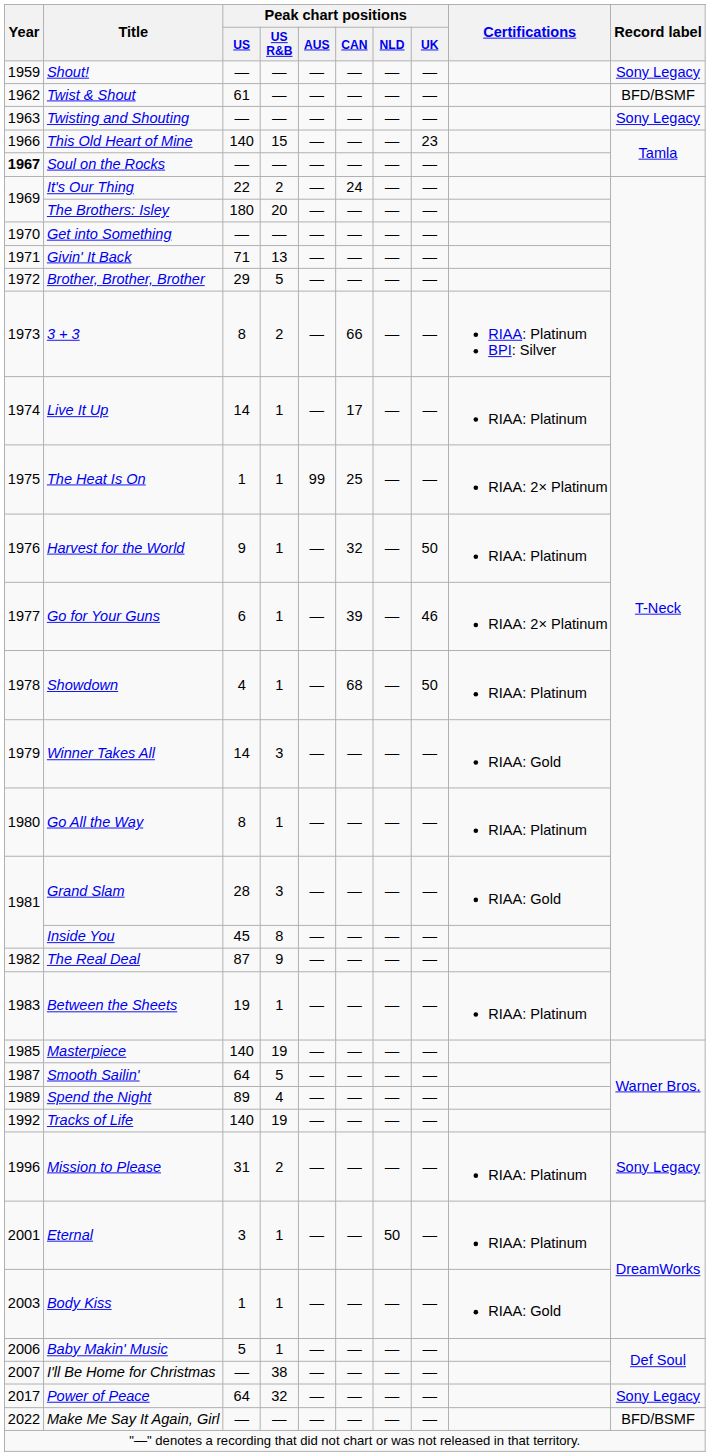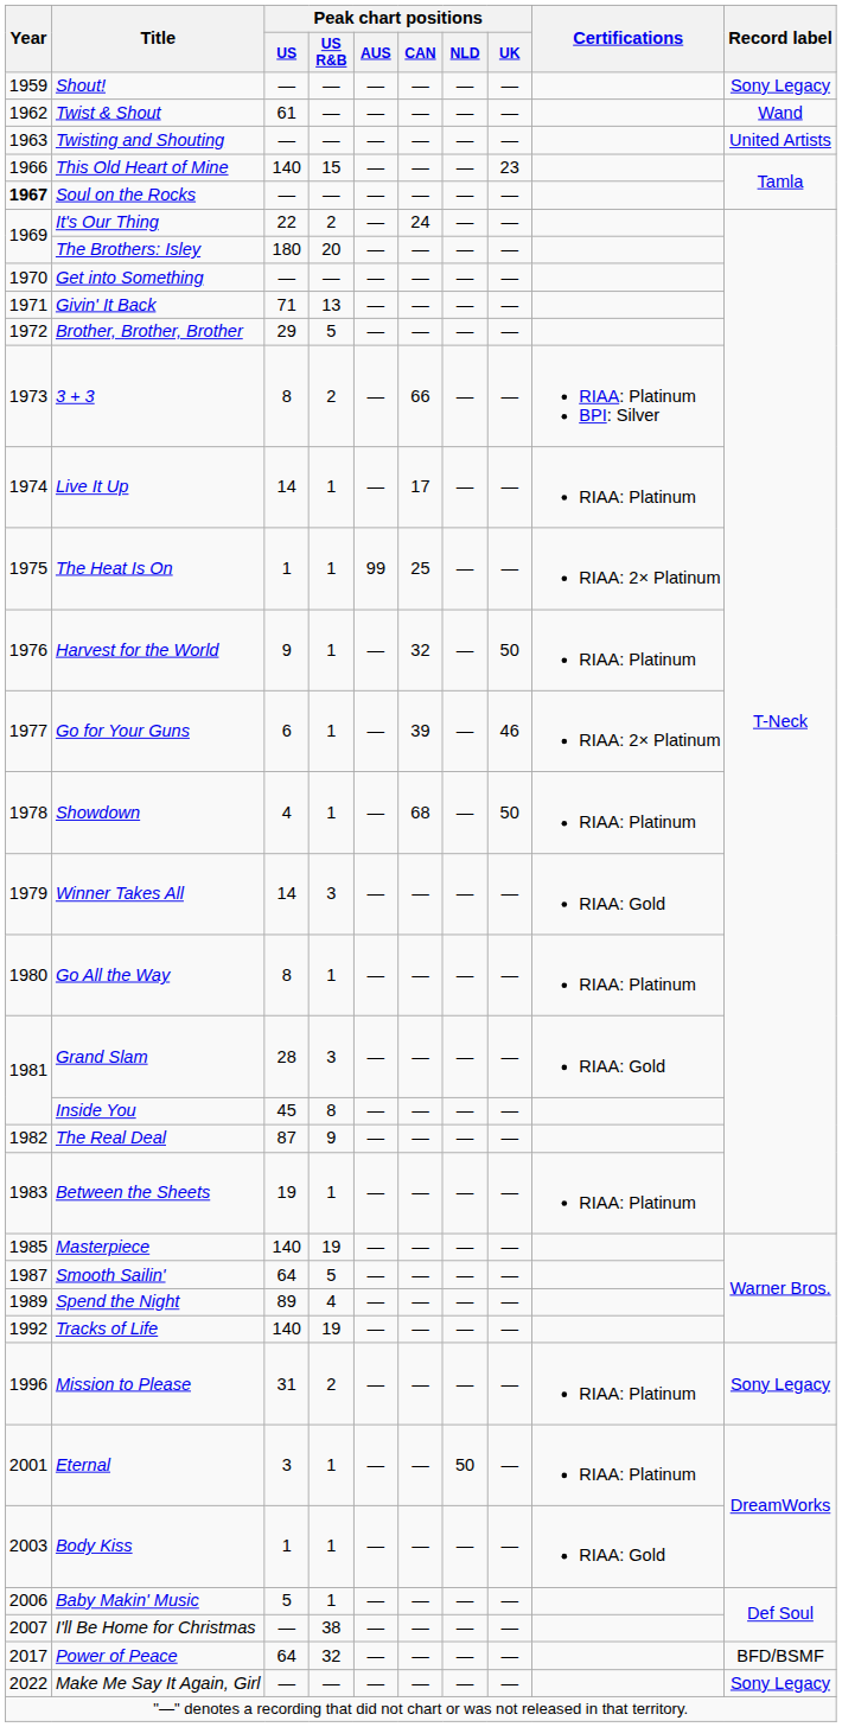 <table class="wikitable" style="text-align:center;">
 <tr>
 <th rowspan="2">Year</th>
 <th rowspan="2">Title</th>
 <th colspan="6">Peak chart positions</th>
 <th rowspan="2"><a href='#'>Certifications</a></th>
 <th rowspan="2">Record label</th>
 </tr>
 <tr style="font-size:smaller;">
 <th width="35"><a href='#'>US</a><br></th>
 <th width="35"><a href='#'>US<br>R&B</a><br></th>
 <th width="35"><a href='#'>AUS</a><br></th>
 <th width="35"><a href='#'>CAN</a><br></th>
 <th width="35"><a href='#'>NLD</a><br></th>
 <th width="35"><a href='#'>UK</a><br></th>
 </tr>
 <tr>
 <td>1959</td>
 <td align="left"><em><a href='#'>Shout!</a></em></td>
 <td>—</td>
 <td>—</td>
 <td>—</td>
 <td>—</td>
 <td>—</td>
 <td>—</td>
 <td align=left></td>
 <td><a href='#'>Sony Legacy</a></td>
 </tr>
 <tr>
 <td>1962</td>
 <td align="left"><em><a href='#'>Twist & Shout</a></em></td>
 <td>61</td>
 <td>—</td>
 <td>—</td>
 <td>—</td>
 <td>—</td>
 <td>—</td>
 <td align=left></td>
-<td>BFD/BSMF</td>
+<td rowspan=><a href='#'>Wand</a></td>
 </tr>
 <tr>
 <td>1963</td>
 <td align="left"><em><a href='#'>Twisting and Shouting</a></em></td>
 <td>—</td>
 <td>—</td>
 <td>—</td>
 <td>—</td>
 <td>—</td>
 <td>—</td>
 <td align=left></td>
-<td><a href='#'>Sony Legacy</a></td>
+<td><a href='#'>United Artists</a></td>
 </tr>
 <tr>
 <td>1966</td>
 <td align="left"><em><a href='#'>This Old Heart of Mine</a></em></td>
 <td>140</td>
 <td>15</td>
 <td>—</td>
 <td>—</td>
 <td>—</td>
 <td>23</td>
 <td align=left></td>
 <td rowspan="2"><a href='#'>Tamla</a></td>
 </tr>
 <tr>
 <td><strong>1967</strong></td>
 <td align="left"><em><a href='#'>Soul on the Rocks</a></em></td>
 <td>—</td>
 <td>—</td>
 <td>—</td>
 <td>—</td>
 <td>—</td>
 <td>—</td>
 <td align=left></td>
 </tr>
 <tr>
 <td rowspan="2">1969</td>
 <td align="left"><em><a href='#'>It's Our Thing</a></em></td>
 <td>22</td>
 <td>2</td>
 <td>—</td>
 <td>24</td>
 <td>—</td>
 <td>—</td>
 <td align=left></td>
 <td rowspan="17"><a href='#'>T-Neck</a></td>
 </tr>
 <tr>
 <td align="left"><em><a href='#'>The Brothers: Isley</a></em></td>
 <td>180</td>
 <td>20</td>
 <td>—</td>
 <td>—</td>
 <td>—</td>
 <td>—</td>
 <td align=left></td>
 </tr>
 <tr>
 <td>1970</td>
 <td align="left"><em><a href='#'>Get into Something</a></em></td>
 <td>—</td>
 <td>—</td>
 <td>—</td>
 <td>—</td>
 <td>—</td>
 <td>—</td>
 <td align=left></td>
 </tr>
 <tr>
 <td>1971</td>
 <td align="left"><em><a href='#'>Givin' It Back</a></em></td>
 <td>71</td>
 <td>13</td>
 <td>—</td>
 <td>—</td>
 <td>—</td>
 <td>—</td>
 <td align=left></td>
 </tr>
 <tr>
 <td>1972</td>
 <td align="left"><em><a href='#'>Brother, Brother, Brother</a></em></td>
 <td>29</td>
 <td>5</td>
 <td>—</td>
 <td>—</td>
 <td>—</td>
 <td>—</td>
 <td align=left></td>
 </tr>
 <tr>
 <td>1973</td>
 <td align="left"><em><a href='#'>3 + 3</a></em></td>
 <td>8</td>
 <td>2</td>
 <td>—</td>
 <td>66</td>
 <td>—</td>
 <td>—</td>
 <td align=left><br><ul><li><a href='#'>RIAA</a>: Platinum</li><li><a href='#'>BPI</a>: Silver</li></ul></td>
 </tr>
 <tr>
 <td>1974</td>
 <td align="left"><em><a href='#'>Live It Up</a></em></td>
 <td>14</td>
 <td>1</td>
 <td>—</td>
 <td>17</td>
 <td>—</td>
 <td>—</td>
 <td align=left><br><ul><li>RIAA: Platinum</li></ul></td>
 </tr>
 <tr>
 <td>1975</td>
 <td align="left"><em><a href='#'>The Heat Is On</a></em></td>
 <td>1</td>
 <td>1</td>
 <td>99</td>
 <td>25</td>
 <td>—</td>
 <td>—</td>
 <td align=left><br><ul><li>RIAA: 2× Platinum</li></ul></td>
 </tr>
 <tr>
 <td>1976</td>
 <td align="left"><em><a href='#'>Harvest for the World</a></em></td>
 <td>9</td>
 <td>1</td>
 <td>—</td>
 <td>32</td>
 <td>—</td>
 <td>50</td>
 <td align=left><br><ul><li>RIAA: Platinum</li></ul></td>
 </tr>
 <tr>
 <td>1977</td>
 <td align="left"><em><a href='#'>Go for Your Guns</a></em></td>
 <td>6</td>
 <td>1</td>
 <td>—</td>
 <td>39</td>
 <td>—</td>
 <td>46</td>
 <td align=left><br><ul><li>RIAA: 2× Platinum</li></ul></td>
 </tr>
 <tr>
 <td>1978</td>
 <td align="left"><em><a href='#'>Showdown</a></em></td>
 <td>4</td>
 <td>1</td>
 <td>—</td>
 <td>68</td>
 <td>—</td>
 <td>50</td>
 <td align=left><br><ul><li>RIAA: Platinum</li></ul></td>
 </tr>
 <tr>
 <td>1979</td>
 <td align="left"><em><a href='#'>Winner Takes All</a></em></td>
 <td>14</td>
 <td>3</td>
 <td>—</td>
 <td>—</td>
 <td>—</td>
 <td>—</td>
 <td align=left><br><ul><li>RIAA: Gold</li></ul></td>
 </tr>
 <tr>
 <td>1980</td>
 <td align="left"><em><a href='#'>Go All the Way</a></em></td>
 <td>8</td>
 <td>1</td>
 <td>—</td>
 <td>—</td>
 <td>—</td>
 <td>—</td>
 <td align=left><br><ul><li>RIAA: Platinum</li></ul></td>
 </tr>
 <tr>
 <td rowspan="2">1981</td>
 <td align="left"><em><a href='#'>Grand Slam</a></em></td>
 <td>28</td>
 <td>3</td>
 <td>—</td>
 <td>—</td>
 <td>—</td>
 <td>—</td>
 <td align=left><br><ul><li>RIAA: Gold</li></ul></td>
 </tr>
 <tr>
 <td align="left"><em><a href='#'>Inside You</a></em></td>
 <td>45</td>
 <td>8</td>
 <td>—</td>
 <td>—</td>
 <td>—</td>
 <td>—</td>
 <td align=left></td>
 </tr>
 <tr>
 <td>1982</td>
 <td align="left"><em><a href='#'>The Real Deal</a></em></td>
 <td>87</td>
 <td>9</td>
 <td>—</td>
 <td>—</td>
 <td>—</td>
 <td>—</td>
 <td align=left></td>
 </tr>
 <tr US Gold>
 <td>1983</td>
 <td align="left"><em><a href='#'>Between the Sheets</a></em></td>
 <td>19</td>
 <td>1</td>
 <td>—</td>
 <td>—</td>
 <td>—</td>
 <td>—</td>
 <td align=left><br><ul><li>RIAA: Platinum</li></ul></td>
 </tr>
 <tr>
 <td>1985</td>
 <td align="left"><em><a href='#'>Masterpiece</a></em></td>
 <td>140</td>
 <td>19</td>
 <td>—</td>
 <td>—</td>
 <td>—</td>
 <td>—</td>
 <td align=left></td>
 <td rowspan="4"><a href='#'>Warner Bros.</a></td>
 </tr>
 <tr>
 <td>1987</td>
 <td align="left"><em><a href='#'>Smooth Sailin'</a></em></td>
 <td>64</td>
 <td>5</td>
 <td>—</td>
 <td>—</td>
 <td>—</td>
 <td>—</td>
 <td align=left></td>
 </tr>
 <tr>
 <td>1989</td>
 <td align="left"><em><a href='#'>Spend the Night</a></em></td>
 <td>89</td>
 <td>4</td>
 <td>—</td>
 <td>—</td>
 <td>—</td>
 <td>—</td>
 <td align=left></td>
 </tr>
 <tr>
 <td>1992</td>
 <td align="left"><em><a href='#'>Tracks of Life</a></em></td>
 <td>140</td>
 <td>19</td>
 <td>—</td>
 <td>—</td>
 <td>—</td>
 <td>—</td>
 <td align=left></td>
 </tr>
 <tr>
 <td>1996</td>
 <td align="left"><em><a href='#'>Mission to Please</a></em></td>
 <td>31</td>
 <td>2</td>
 <td>—</td>
 <td>—</td>
 <td>—</td>
 <td>—</td>
 <td align=left><br><ul><li>RIAA: Platinum</li></ul></td>
 <td><a href='#'>Sony Legacy</a></td>
 </tr>
 <tr>
 <td>2001</td>
 <td align="left"><em><a href='#'>Eternal</a></em></td>
 <td>3</td>
 <td>1</td>
 <td>—</td>
 <td>—</td>
 <td>50</td>
 <td>—</td>
 <td align=left><br><ul><li>RIAA: Platinum</li></ul></td>
 <td rowspan="2"><a href='#'>DreamWorks</a></td>
 </tr>
 <tr>
 <td>2003</td>
 <td align="left"><em><a href='#'>Body Kiss</a></em></td>
 <td>1</td>
 <td>1</td>
 <td>—</td>
 <td>—</td>
 <td>—</td>
 <td>—</td>
 <td align=left><br><ul><li>RIAA: Gold</li></ul></td>
 </tr>
 <tr>
 <td>2006</td>
 <td align="left"><em><a href='#'>Baby Makin' Music</a></em></td>
 <td>5</td>
 <td>1</td>
 <td>—</td>
 <td>—</td>
 <td>—</td>
 <td>—</td>
 <td align=left></td>
 <td rowspan="2"><a href='#'>Def Soul</a></td>
 </tr>
 <tr>
 <td>2007</td>
 <td align="left"><em>I'll Be Home for Christmas</em></td>
 <td>—</td>
 <td>38</td>
 <td>—</td>
 <td>—</td>
 <td>—</td>
 <td>—</td>
 <td align=left></td>
 </tr>
 <tr>
 <td>2017</td>
 <td align="left"><em><a href='#'>Power of Peace</a></em> </td>
 <td>64</td>
 <td>32</td>
 <td>—</td>
 <td>—</td>
 <td>—</td>
 <td>—</td>
 <td align=left></td>
-<td><a href='#'>Sony Legacy</a></td>
+<td>BFD/BSMF</td>
 </tr>
 <tr>
 <td>2022</td>
 <td align="left"><em>Make Me Say It Again, Girl</em></td>
 <td>—</td>
 <td>—</td>
 <td>—</td>
 <td>—</td>
 <td>—</td>
 <td>—</td>
 <td align=left></td>
-<td>BFD/BSMF</td>
+<td><a href='#'>Sony Legacy</a></td>
 </tr>
 <tr>
 <td colspan="15" style="font-size:90%">"—" denotes a recording that did not chart or was not released in that territory.</td>
 </tr>
 </table>
